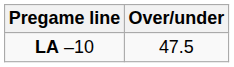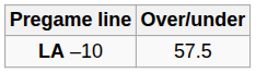 <table class="wikitable">
 <tr align="center">
 <th style=>Pregame line</th>
 <th style=>Over/under</th>
 </tr>
 <tr align="center">
 <td><strong>LA</strong> –10</td>
-<td>47.5</td>
+<td>57.5</td>
 </tr>
 </table>
